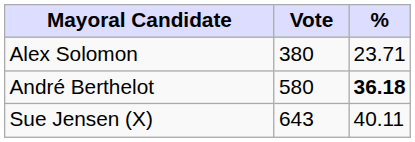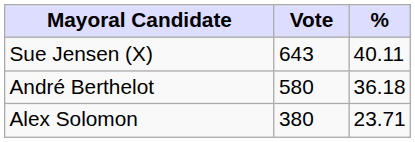 <table class="wikitable">
 <tr>
 <th style="background:#ddf; width:200px;">Mayoral Candidate </th>
 <th style="background:#ddf; width:50px;">Vote</th>
 <th style="background:#ddf; width:30px;">%</th>
 </tr>
 <tr>
+<td>Sue Jensen (X)</td>
+<td>643</td>
+<td>40.11</td>
+</tr>
+<tr>
+<td>André Berthelot</td>
+<td>580</td>
+<td>36.18</td>
+</tr>
+<tr>
 <td>Alex Solomon</td>
 <td>380</td>
 <td>23.71</td>
 </tr>
-<tr>
-<td>André Berthelot</td>
-<td>580</td>
-<td><strong>36.18</strong></td>
-</tr>
-<tr>
-<td>Sue Jensen (X)</td>
-<td>643</td>
-<td>40.11</td>
-</tr>
 </table>
